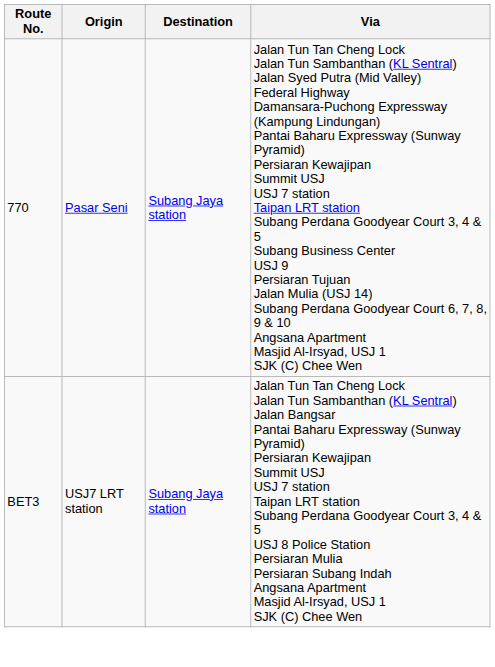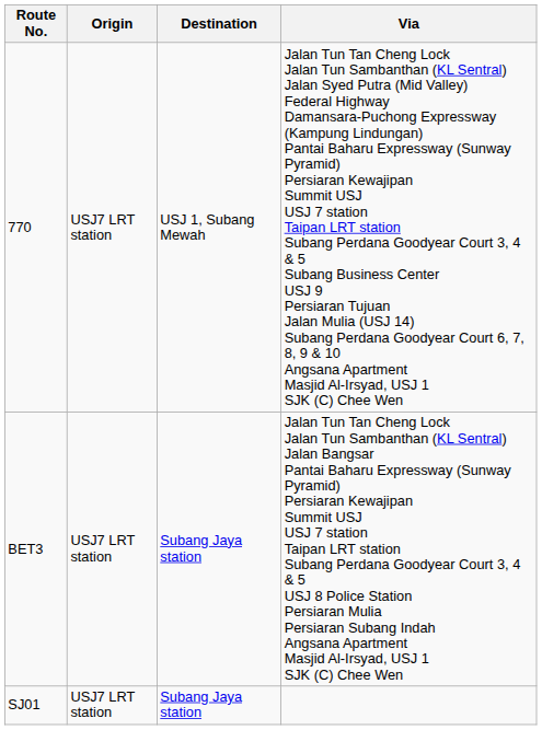 <table class="wikitable">
 <tr>
 <th>Route No.</th>
 <th>Origin</th>
 <th>Destination</th>
 <th>Via</th>
 </tr>
 <tr>
 <td>770</td>
-<td><a href='#'>Pasar Seni</a></td>
-<td> <a href='#'>Subang Jaya station</a></td>
+<td> USJ7 LRT station</td>
+<td>USJ 1, Subang Mewah</td>
 <td>Jalan Tun Tan Cheng Lock <br> Jalan Tun Sambanthan (<a href='#'>KL Sentral</a>)<br> Jalan Syed Putra (Mid Valley)<br> Federal Highway <br> Damansara-Puchong Expressway (Kampung Lindungan) <br> Pantai Baharu Expressway (Sunway Pyramid)<br> Persiaran Kewajipan <br> Summit USJ <br>  USJ 7 station <br> <a href='#'>Taipan LRT station</a> <br> Subang Perdana Goodyear Court 3, 4 & 5 <br> Subang Business Center <br> USJ 9 <br> Persiaran Tujuan <br> Jalan Mulia (USJ 14)<br> Subang Perdana Goodyear Court 6, 7, 8, 9 & 10<br>Angsana Apartment<br>Masjid Al-Irsyad, USJ 1<br>SJK (C) Chee Wen</td>
 </tr>
 <tr>
 <td>BET3</td>
 <td> USJ7 LRT station</td>
 <td> <a href='#'>Subang Jaya station</a></td>
 <td>Jalan Tun Tan Cheng Lock <br> Jalan Tun Sambanthan (<a href='#'>KL Sentral</a>)<br> Jalan Bangsar <br> Pantai Baharu Expressway (Sunway Pyramid)<br> Persiaran Kewajipan <br> Summit USJ <br>  USJ 7 station <br>  Taipan LRT station <br> Subang Perdana Goodyear Court 3, 4 & 5 <br> USJ 8 Police Station <br> Persiaran Mulia<br> Persiaran Subang Indah<br>Angsana Apartment<br>Masjid Al-Irsyad, USJ 1<br>SJK (C) Chee Wen</td>
 </tr>
+<tr>
+<td>SJ01</td>
+<td> USJ7 LRT station</td>
+<td> <a href='#'>Subang Jaya station</a></td>
+<td></td>
+</tr>
 </table>
